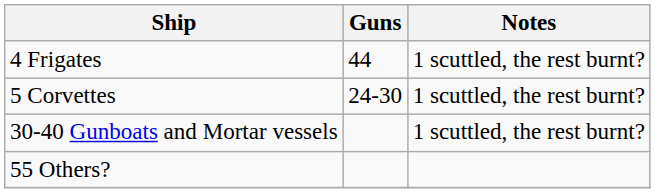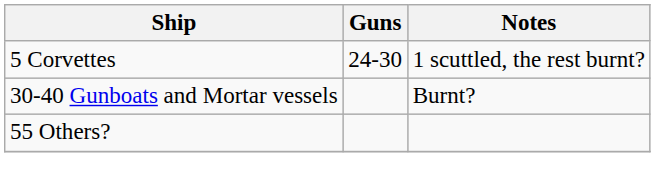 <table class="wikitable">
 <tr>
 <th>Ship</th>
 <th>Guns</th>
 <th>Notes</th>
-</tr>
-<tr>
-<td>4 Frigates</td>
-<td>44</td>
-<td>1 scuttled, the rest burnt?</td>
 </tr>
 <tr>
 <td>5 Corvettes</td>
 <td>24-30</td>
 <td>1 scuttled, the rest burnt?</td>
 </tr>
 <tr>
 <td>30-40 <a href='#'>Gunboats</a> and Mortar vessels</td>
 <td></td>
-<td>1 scuttled, the rest burnt?</td>
+<td>Burnt?</td>
 </tr>
 <tr>
 <td>55 Others?</td>
 <td></td>
 <td></td>
 </tr>
 <tr>
 </tr>
 </table>
